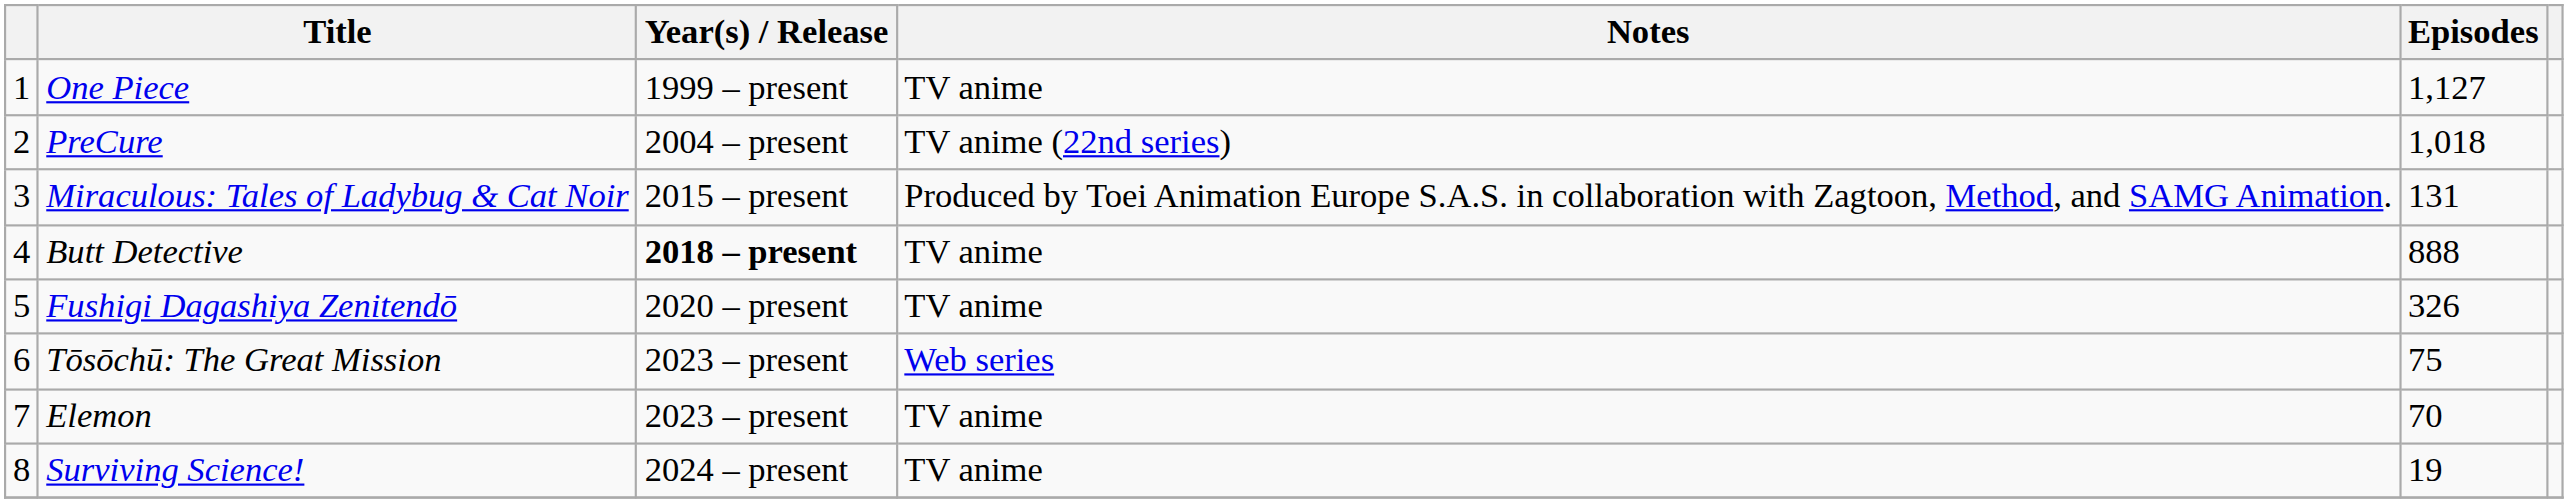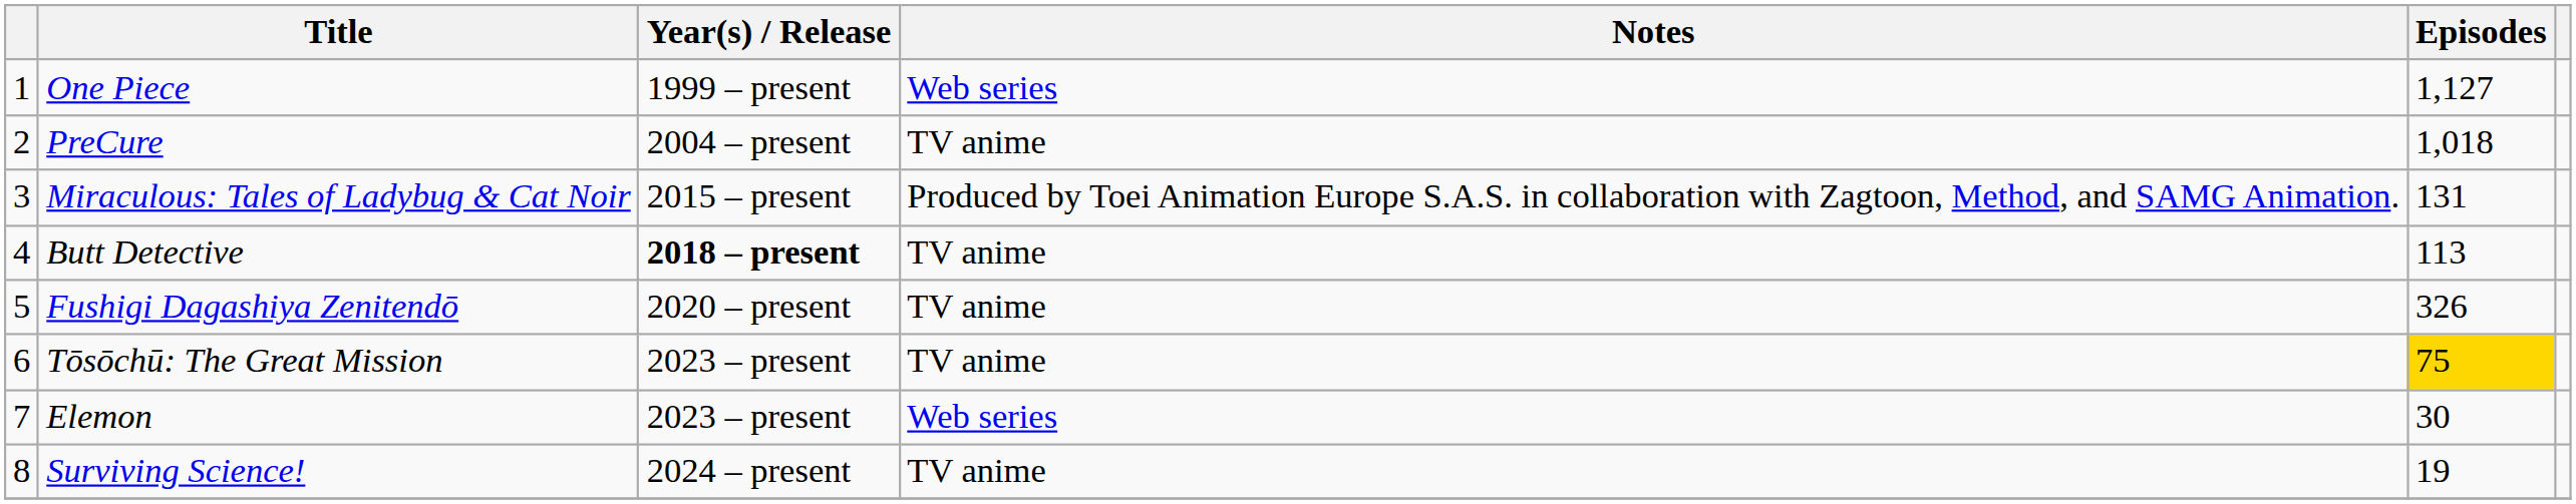 <table class="wikitable sortable">
 <tr>
 <th></th>
 <th>Title</th>
 <th>Year(s) / Release</th>
 <th>Notes</th>
 <th>Episodes</th>
 <th></th>
 </tr>
 <tr>
 <td>1</td>
 <td><em><a href='#'>One Piece</a></em></td>
 <td>1999 – present</td>
-<td>TV anime</td>
+<td><a href='#'>Web series</a></td>
 <td>1,127</td>
 <td></td>
 </tr>
 <tr>
 <td>2</td>
 <td><em><a href='#'>PreCure</a></em></td>
 <td>2004 – present</td>
-<td>TV anime (<a href='#'>22nd series</a>)</td>
+<td>TV anime</td>
 <td>1,018</td>
 <td></td>
 </tr>
 <tr>
 <td>3</td>
 <td><em><a href='#'>Miraculous: Tales of Ladybug & Cat Noir</a></em></td>
 <td>2015 – present</td>
 <td>Produced by Toei Animation Europe S.A.S. in collaboration with Zagtoon, <a href='#'>Method</a>, and <a href='#'>SAMG Animation</a>.</td>
 <td>131</td>
 <td></td>
 </tr>
 <tr>
 <td>4</td>
 <td><em>Butt Detective</em></td>
 <td><strong>2018 – present</strong></td>
 <td>TV anime</td>
-<td>888</td>
+<td>113</td>
 <td></td>
 </tr>
 <tr>
 <td>5</td>
 <td><em><a href='#'>Fushigi Dagashiya Zenitendō</a></em></td>
 <td>2020 – present</td>
 <td>TV anime</td>
 <td>326</td>
 <td></td>
 </tr>
 <tr>
 <td>6</td>
 <td><em>Tōsōchū: The Great Mission</em></td>
 <td>2023 – present</td>
-<td><a href='#'>Web series</a></td>
-<td>75</td>
+<td>TV anime</td>
+<td style="background: gold;">75</td>
 <td></td>
 </tr>
 <tr>
 <td>7</td>
 <td><em>Elemon</em></td>
 <td>2023 – present</td>
-<td>TV anime</td>
-<td>70</td>
+<td><a href='#'>Web series</a></td>
+<td>30</td>
 <td></td>
 </tr>
 <tr>
 <td>8</td>
 <td><em><a href='#'>Surviving Science!</a></em></td>
 <td>2024 – present</td>
 <td>TV anime</td>
 <td>19</td>
 <td></td>
 </tr>
 <tr>
 </tr>
 </table>
